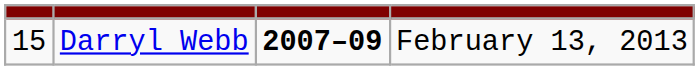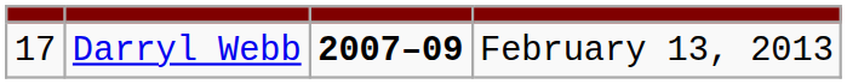 <table class="wikitable" style="text-align:center;">
 <tr>
 <th style="background:maroon"></th>
 <th style="background:maroon"></th>
 <th style="background:maroon"></th>
 <th style="background:maroon"></th>
 </tr>
 <tr>
-<td>15</td>
+<td>17</td>
 <td><a href='#'>Darryl Webb</a></td>
 <td><strong>2007–09</strong></td>
 <td>February 13, 2013</td>
 </tr>
 </table>
